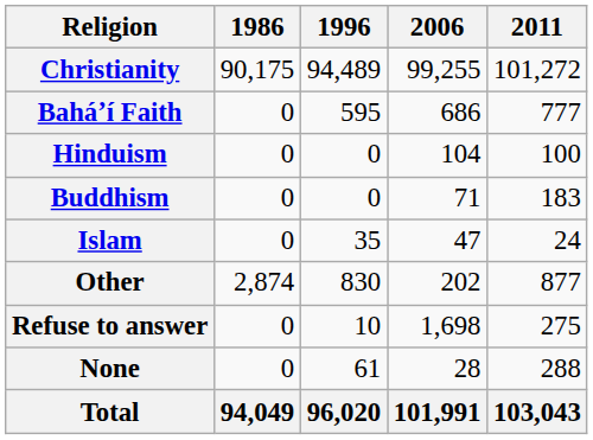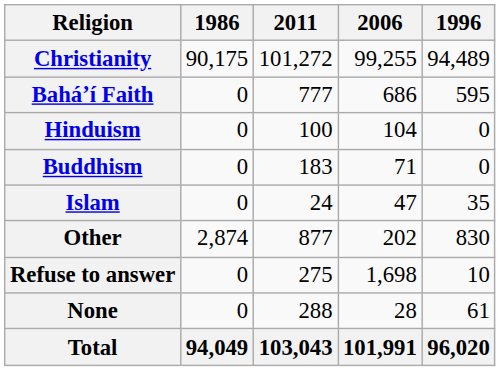 <table class="wikitable sortable" style="text-align:right;">
 <tr>
 <th>Religion</th>
 <th>1986</th>
+<th>2011</th>
+<th>2006</th>
 <th>1996</th>
-<th>2006</th>
-<th>2011</th>
 </tr>
 <tr>
 <th><a href='#'>Christianity</a></th>
 <td>90,175</td>
+<td>101,272</td>
+<td>99,255</td>
 <td>94,489</td>
-<td>99,255</td>
-<td>101,272</td>
 </tr>
 <tr>
 <th><a href='#'>Baháʼí Faith</a></th>
 <td>0</td>
+<td>777</td>
+<td>686</td>
 <td>595</td>
-<td>686</td>
-<td>777</td>
 </tr>
 <tr>
 <th><a href='#'>Hinduism</a></th>
 <td>0</td>
+<td>100</td>
+<td>104</td>
 <td>0</td>
-<td>104</td>
-<td>100</td>
 </tr>
 <tr>
 <th><a href='#'>Buddhism</a></th>
 <td>0</td>
+<td>183</td>
+<td>71</td>
 <td>0</td>
-<td>71</td>
-<td>183</td>
 </tr>
 <tr>
 <th><a href='#'>Islam</a></th>
 <td>0</td>
+<td>24</td>
+<td>47</td>
 <td>35</td>
-<td>47</td>
-<td>24</td>
 </tr>
 <tr>
 <th>Other</th>
 <td>2,874</td>
+<td>877</td>
+<td>202</td>
 <td>830</td>
-<td>202</td>
-<td>877</td>
 </tr>
 <tr>
 <th>Refuse to answer</th>
 <td>0</td>
+<td>275</td>
+<td>1,698</td>
 <td>10</td>
-<td>1,698</td>
-<td>275</td>
 </tr>
 <tr>
 <th>None</th>
 <td>0</td>
+<td>288</td>
+<td>28</td>
 <td>61</td>
-<td>28</td>
-<td>288</td>
 </tr>
 <tr>
 <th>Total</th>
 <th>94,049</th>
+<th>103,043</th>
+<th>101,991</th>
 <th>96,020</th>
-<th>101,991</th>
-<th>103,043</th>
 </tr>
 </table>
